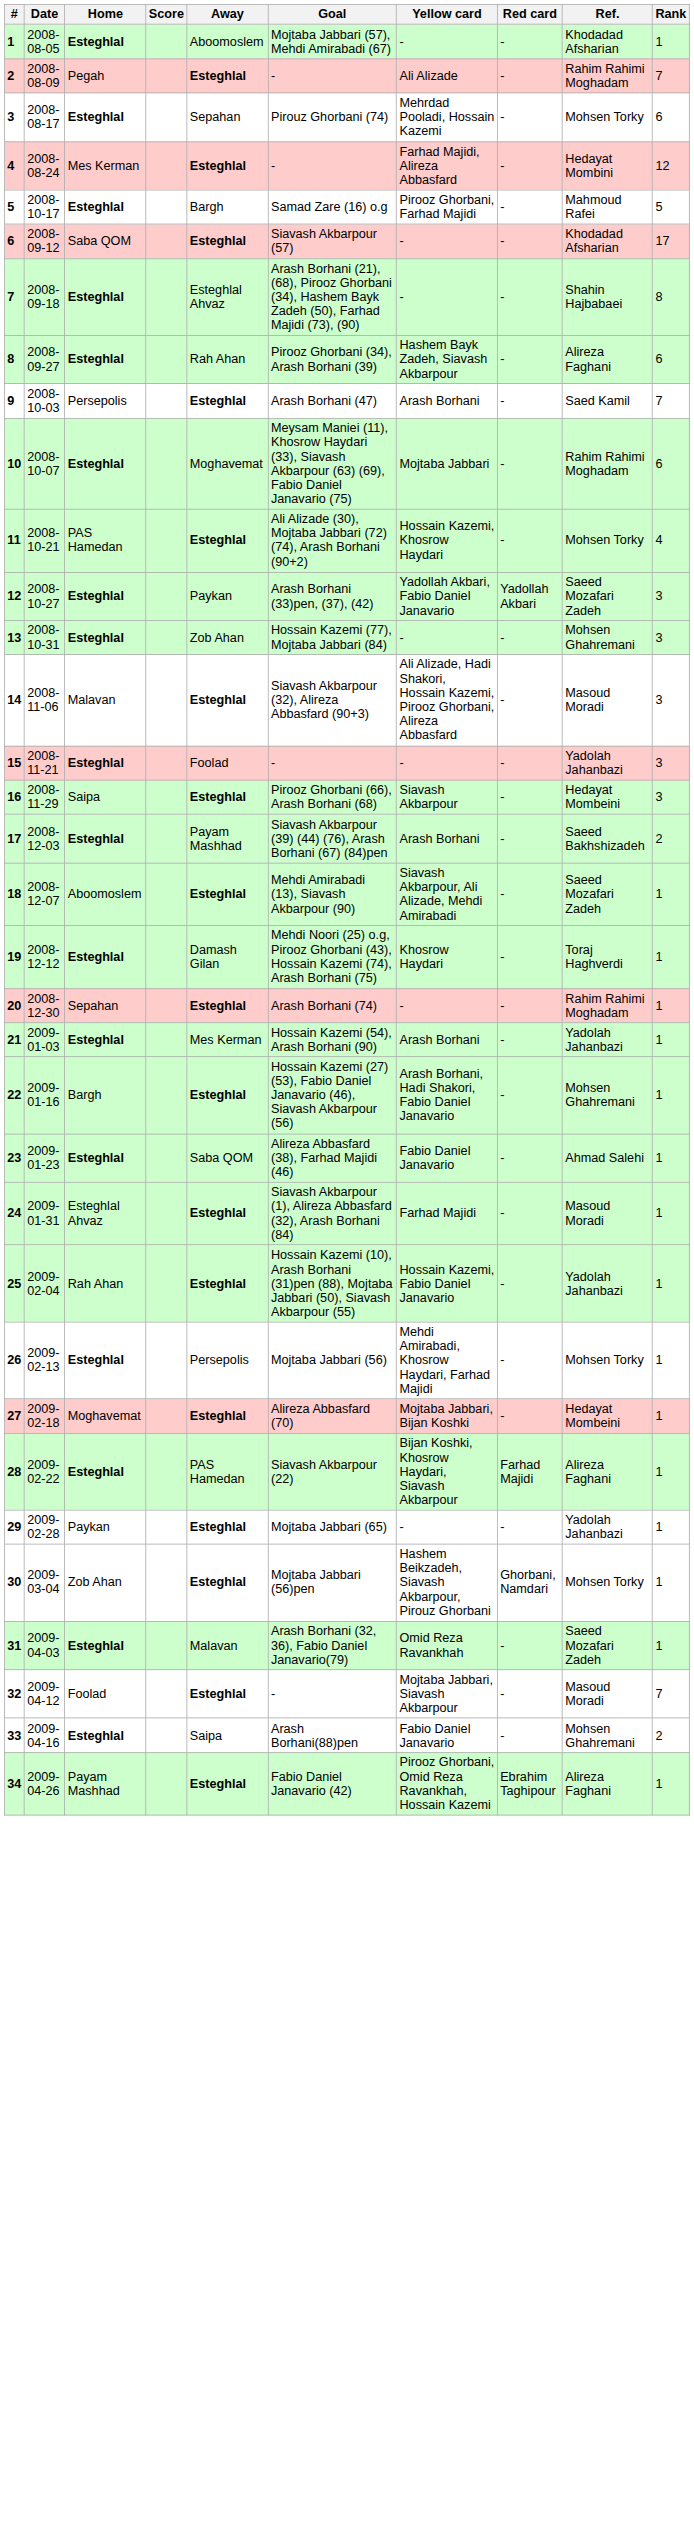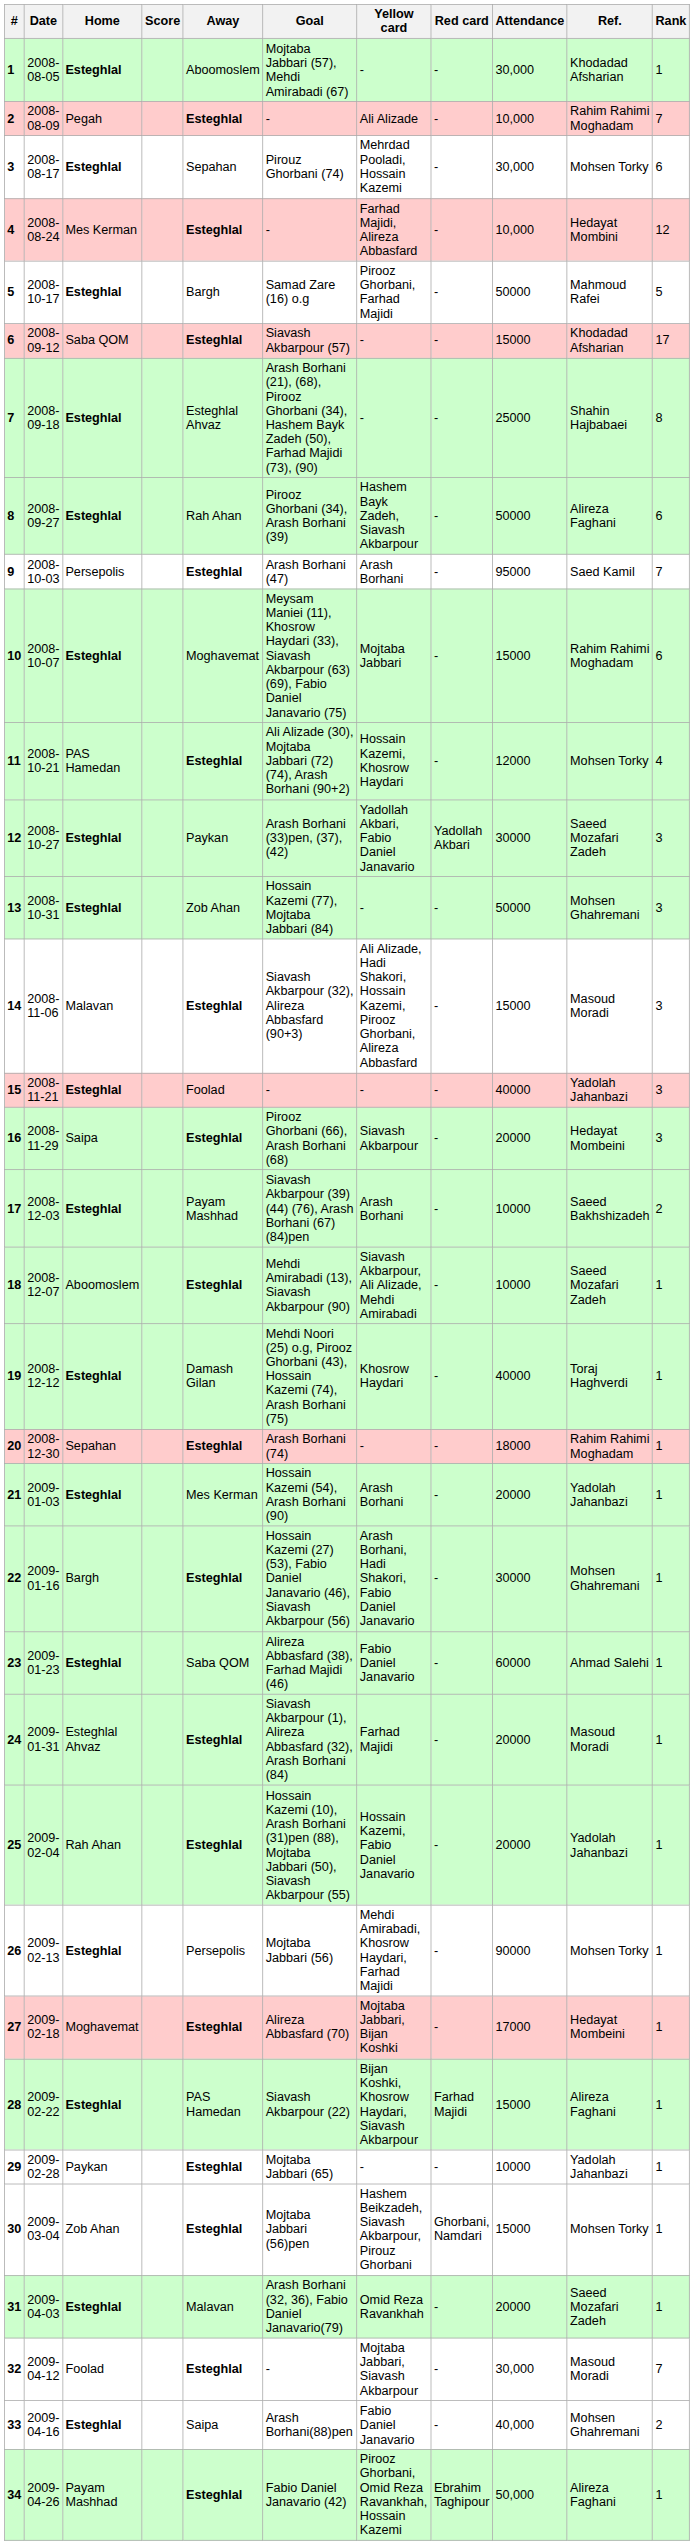 <table class="wikitable">
 <tr>
 <th>#</th>
 <th>Date</th>
 <th>Home</th>
 <th>Score</th>
 <th>Away</th>
 <th>Goal </th>
 <th>Yellow card </th>
 <th>Red card </th>
+<th>Attendance</th>
 <th>Ref.</th>
 <th>Rank</th>
 </tr>
 <tr style="background: #CCFFCC;">
 <td><strong>1</strong></td>
 <td>2008-08-05</td>
 <td><strong>Esteghlal</strong></td>
 <td></td>
 <td>Aboomoslem</td>
 <td>Mojtaba Jabbari (57), Mehdi Amirabadi (67)</td>
 <td>-</td>
 <td>-</td>
+<td>30,000</td>
 <td>Khodadad Afsharian</td>
 <td>1</td>
 </tr>
 <tr style="background: #ffcccc;">
 <td><strong>2</strong></td>
 <td>2008-08-09</td>
 <td>Pegah</td>
 <td></td>
 <td><strong>Esteghlal</strong></td>
 <td>-</td>
 <td>Ali Alizade</td>
 <td>-</td>
+<td>10,000</td>
 <td>Rahim Rahimi Moghadam</td>
 <td>7</td>
 </tr>
 <tr style="background: white;">
 <td><strong>3</strong></td>
 <td>2008-08-17</td>
 <td><strong>Esteghlal</strong></td>
 <td></td>
 <td>Sepahan</td>
 <td>Pirouz Ghorbani (74)</td>
 <td>Mehrdad Pooladi, Hossain Kazemi</td>
 <td>-</td>
+<td>30,000</td>
 <td>Mohsen Torky</td>
 <td>6</td>
 </tr>
 <tr style="background: #ffcccc;">
 <td><strong>4</strong></td>
 <td>2008-08-24</td>
 <td>Mes Kerman</td>
 <td></td>
 <td><strong>Esteghlal</strong></td>
 <td>-</td>
 <td>Farhad Majidi, Alireza Abbasfard</td>
 <td>-</td>
+<td>10,000</td>
 <td>Hedayat Mombini</td>
 <td>12</td>
 </tr>
 <tr style="background: white;">
 <td><strong>5</strong></td>
 <td>2008-10-17</td>
 <td><strong>Esteghlal</strong></td>
 <td></td>
 <td>Bargh</td>
 <td>Samad Zare (16) o.g</td>
 <td>Pirooz Ghorbani, Farhad Majidi</td>
 <td>-</td>
+<td>50000</td>
 <td>Mahmoud Rafei</td>
 <td>5</td>
 </tr>
 <tr style="background: #ffcccc;">
 <td><strong>6</strong></td>
 <td>2008-09-12</td>
 <td>Saba QOM</td>
 <td></td>
 <td><strong>Esteghlal</strong></td>
 <td>Siavash Akbarpour (57)</td>
 <td>-</td>
 <td>-</td>
+<td>15000</td>
 <td>Khodadad Afsharian</td>
 <td>17</td>
 </tr>
 <tr style="background: #CCFFCC;">
 <td><strong>7</strong></td>
 <td>2008-09-18</td>
 <td><strong>Esteghlal</strong></td>
 <td></td>
 <td>Esteghlal Ahvaz</td>
 <td>Arash Borhani (21), (68), Pirooz Ghorbani (34), Hashem Bayk Zadeh (50), Farhad Majidi (73), (90)</td>
 <td>-</td>
 <td>-</td>
+<td>25000</td>
 <td>Shahin Hajbabaei</td>
 <td>8</td>
 </tr>
 <tr style="background: #CCFFCC;">
 <td><strong>8</strong></td>
 <td>2008-09-27</td>
 <td><strong>Esteghlal</strong></td>
 <td></td>
 <td>Rah Ahan</td>
 <td>Pirooz Ghorbani (34), Arash Borhani (39)</td>
 <td>Hashem Bayk Zadeh, Siavash Akbarpour</td>
 <td>-</td>
+<td>50000</td>
 <td>Alireza Faghani</td>
 <td>6</td>
 </tr>
 <tr style="background: white;">
 <td><strong>9</strong></td>
 <td>2008-10-03</td>
 <td>Persepolis</td>
 <td></td>
 <td><strong>Esteghlal</strong></td>
 <td>Arash Borhani (47)</td>
 <td>Arash Borhani</td>
 <td>-</td>
+<td>95000</td>
 <td>Saed Kamil</td>
 <td>7</td>
 </tr>
 <tr style="background: #CCFFCC;">
 <td><strong>10</strong></td>
 <td>2008-10-07</td>
 <td><strong>Esteghlal</strong></td>
 <td></td>
 <td>Moghavemat</td>
 <td>Meysam Maniei (11), Khosrow Haydari (33), Siavash Akbarpour (63) (69), Fabio Daniel Janavario (75)</td>
 <td>Mojtaba Jabbari</td>
 <td>-</td>
+<td>15000</td>
 <td>Rahim Rahimi Moghadam</td>
 <td>6</td>
 </tr>
 <tr style="background: #CCFFCC;">
 <td><strong>11</strong></td>
 <td>2008-10-21</td>
 <td>PAS Hamedan</td>
 <td></td>
 <td><strong>Esteghlal</strong></td>
 <td>Ali Alizade (30), Mojtaba Jabbari (72) (74), Arash Borhani (90+2)</td>
 <td>Hossain Kazemi, Khosrow Haydari</td>
 <td>-</td>
+<td>12000</td>
 <td>Mohsen Torky</td>
 <td>4</td>
 </tr>
 <tr style="background: #CCFFCC;">
 <td><strong>12</strong></td>
 <td>2008-10-27</td>
 <td><strong>Esteghlal</strong></td>
 <td></td>
 <td>Paykan</td>
 <td>Arash Borhani (33)pen, (37), (42)</td>
 <td>Yadollah Akbari, Fabio Daniel Janavario</td>
 <td>Yadollah Akbari</td>
+<td>30000</td>
 <td>Saeed Mozafari Zadeh</td>
 <td>3</td>
 </tr>
 <tr style="background: #CCFFCC;">
 <td><strong>13</strong></td>
 <td>2008-10-31</td>
 <td><strong>Esteghlal</strong></td>
 <td></td>
 <td>Zob Ahan</td>
 <td>Hossain Kazemi (77), Mojtaba Jabbari (84)</td>
 <td>-</td>
 <td>-</td>
+<td>50000</td>
 <td>Mohsen Ghahremani</td>
 <td>3</td>
 </tr>
 <tr style="background: white;">
 <td><strong>14</strong></td>
 <td>2008-11-06</td>
 <td>Malavan</td>
 <td></td>
 <td><strong>Esteghlal</strong></td>
 <td>Siavash Akbarpour (32), Alireza Abbasfard (90+3)</td>
 <td>Ali Alizade, Hadi Shakori, Hossain Kazemi, Pirooz Ghorbani, Alireza Abbasfard</td>
 <td>-</td>
+<td>15000</td>
 <td>Masoud Moradi</td>
 <td>3</td>
 </tr>
 <tr style="background: #ffcccc;">
 <td><strong>15</strong></td>
 <td>2008-11-21</td>
 <td><strong>Esteghlal</strong></td>
 <td></td>
 <td>Foolad</td>
 <td>-</td>
 <td>-</td>
 <td>-</td>
+<td>40000</td>
 <td>Yadolah Jahanbazi</td>
 <td>3</td>
 </tr>
 <tr style="background: #CCFFCC;">
 <td><strong>16</strong></td>
 <td>2008-11-29</td>
 <td>Saipa</td>
 <td></td>
 <td><strong>Esteghlal</strong></td>
 <td>Pirooz Ghorbani (66), Arash Borhani (68)</td>
 <td>Siavash Akbarpour</td>
 <td>-</td>
+<td>20000</td>
 <td>Hedayat Mombeini</td>
 <td>3</td>
 </tr>
 <tr style="background: #CCFFCC;">
 <td><strong>17</strong></td>
 <td>2008-12-03</td>
 <td><strong>Esteghlal</strong></td>
 <td></td>
 <td>Payam Mashhad</td>
 <td>Siavash Akbarpour (39) (44) (76), Arash Borhani (67) (84)pen</td>
 <td>Arash Borhani</td>
 <td>-</td>
+<td>10000</td>
 <td>Saeed Bakhshizadeh</td>
 <td>2</td>
 </tr>
 <tr style="background: #CCFFCC;">
 <td><strong>18</strong></td>
 <td>2008-12-07</td>
 <td>Aboomoslem</td>
 <td></td>
 <td><strong>Esteghlal</strong></td>
 <td>Mehdi Amirabadi (13), Siavash Akbarpour (90)</td>
 <td>Siavash Akbarpour, Ali Alizade, Mehdi Amirabadi</td>
 <td>-</td>
+<td>10000</td>
 <td>Saeed Mozafari Zadeh</td>
 <td>1</td>
 </tr>
 <tr style="background: #CCFFCC;">
 <td><strong>19</strong></td>
 <td>2008-12-12</td>
 <td><strong>Esteghlal</strong></td>
 <td></td>
 <td>Damash Gilan</td>
 <td>Mehdi Noori (25) o.g, Pirooz Ghorbani (43), Hossain Kazemi (74), Arash Borhani (75)</td>
 <td>Khosrow Haydari</td>
 <td>-</td>
+<td>40000</td>
 <td>Toraj Haghverdi</td>
 <td>1</td>
 </tr>
 <tr style="background: #ffcccc;">
 <td><strong>20</strong></td>
 <td>2008-12-30</td>
 <td>Sepahan</td>
 <td></td>
 <td><strong>Esteghlal</strong></td>
 <td>Arash Borhani (74)</td>
 <td>-</td>
 <td>-</td>
+<td>18000</td>
 <td>Rahim Rahimi Moghadam</td>
 <td>1</td>
 </tr>
 <tr style="background: #CCFFCC;">
 <td><strong>21</strong></td>
 <td>2009-01-03</td>
 <td><strong>Esteghlal</strong></td>
 <td></td>
 <td>Mes Kerman</td>
 <td>Hossain Kazemi (54), Arash Borhani (90)</td>
 <td>Arash Borhani</td>
 <td>-</td>
+<td>20000</td>
 <td>Yadolah Jahanbazi</td>
 <td>1</td>
 </tr>
 <tr style="background: #CCFFCC;">
 <td><strong>22</strong></td>
 <td>2009-01-16</td>
 <td>Bargh</td>
 <td></td>
 <td><strong>Esteghlal</strong></td>
 <td>Hossain Kazemi (27) (53), Fabio Daniel Janavario (46), Siavash Akbarpour (56)</td>
 <td>Arash Borhani, Hadi Shakori, Fabio Daniel Janavario</td>
 <td>-</td>
+<td>30000</td>
 <td>Mohsen Ghahremani</td>
 <td>1</td>
 </tr>
 <tr style="background: #CCFFCC;">
 <td><strong>23</strong></td>
 <td>2009-01-23</td>
 <td><strong>Esteghlal</strong></td>
 <td></td>
 <td>Saba QOM</td>
 <td>Alireza Abbasfard (38), Farhad Majidi (46)</td>
 <td>Fabio Daniel Janavario</td>
 <td>-</td>
+<td>60000</td>
 <td>Ahmad Salehi</td>
 <td>1</td>
 </tr>
 <tr style="background: #CCFFCC;">
 <td><strong>24</strong></td>
 <td>2009-01-31</td>
 <td>Esteghlal Ahvaz</td>
 <td></td>
 <td><strong>Esteghlal</strong></td>
 <td>Siavash Akbarpour (1), Alireza Abbasfard (32), Arash Borhani (84)</td>
 <td>Farhad Majidi</td>
 <td>-</td>
+<td>20000</td>
 <td>Masoud Moradi</td>
 <td>1</td>
 </tr>
 <tr style="background: #CCFFCC;">
 <td><strong>25</strong></td>
 <td>2009-02-04</td>
 <td>Rah Ahan</td>
 <td></td>
 <td><strong>Esteghlal</strong></td>
 <td>Hossain Kazemi (10), Arash Borhani (31)pen (88), Mojtaba Jabbari (50), Siavash Akbarpour (55)</td>
 <td>Hossain Kazemi, Fabio Daniel Janavario</td>
 <td>-</td>
+<td>20000</td>
 <td>Yadolah Jahanbazi</td>
 <td>1</td>
 </tr>
 <tr style="background: white;">
 <td><strong>26</strong></td>
 <td>2009-02-13</td>
 <td><strong>Esteghlal</strong></td>
 <td></td>
 <td>Persepolis</td>
 <td>Mojtaba Jabbari (56)</td>
 <td>Mehdi Amirabadi, Khosrow Haydari, Farhad Majidi</td>
 <td>-</td>
+<td>90000</td>
 <td>Mohsen Torky</td>
 <td>1</td>
 </tr>
 <tr style="background: #ffcccc;">
 <td><strong>27</strong></td>
 <td>2009-02-18</td>
 <td>Moghavemat</td>
 <td></td>
 <td><strong>Esteghlal</strong></td>
 <td>Alireza Abbasfard (70)</td>
 <td>Mojtaba Jabbari, Bijan Koshki</td>
 <td>-</td>
+<td>17000</td>
 <td>Hedayat Mombeini</td>
 <td>1</td>
 </tr>
 <tr style="background: #CCFFCC;">
 <td><strong>28</strong></td>
 <td>2009-02-22</td>
 <td><strong>Esteghlal</strong></td>
 <td></td>
 <td>PAS Hamedan</td>
 <td>Siavash Akbarpour (22)</td>
 <td>Bijan Koshki, Khosrow Haydari, Siavash Akbarpour</td>
 <td>Farhad Majidi</td>
+<td>15000</td>
 <td>Alireza Faghani</td>
 <td>1</td>
 </tr>
 <tr style="background: white;">
 <td><strong>29</strong></td>
 <td>2009-02-28</td>
 <td>Paykan</td>
 <td></td>
 <td><strong>Esteghlal</strong></td>
 <td>Mojtaba Jabbari (65)</td>
 <td>-</td>
 <td>-</td>
+<td>10000</td>
 <td>Yadolah Jahanbazi</td>
 <td>1</td>
 </tr>
 <tr style="background: white;">
 <td><strong>30</strong></td>
 <td>2009-03-04</td>
 <td>Zob Ahan</td>
 <td></td>
 <td><strong>Esteghlal</strong></td>
 <td>Mojtaba Jabbari (56)pen</td>
 <td>Hashem Beikzadeh, Siavash Akbarpour, Pirouz Ghorbani</td>
 <td>Ghorbani, Namdari</td>
+<td>15000</td>
 <td>Mohsen Torky</td>
 <td>1</td>
 </tr>
 <tr style="background: #CCFFCC;">
 <td><strong>31</strong></td>
 <td>2009-04-03</td>
 <td><strong>Esteghlal</strong></td>
 <td></td>
 <td>Malavan</td>
 <td>Arash Borhani (32, 36), Fabio Daniel Janavario(79)</td>
 <td>Omid Reza Ravankhah</td>
 <td>-</td>
+<td>20000</td>
 <td>Saeed Mozafari Zadeh</td>
 <td>1</td>
 </tr>
 <tr style="background: white;">
 <td><strong>32</strong></td>
 <td>2009-04-12</td>
 <td>Foolad</td>
 <td></td>
 <td><strong>Esteghlal</strong></td>
 <td>-</td>
 <td>Mojtaba Jabbari, Siavash Akbarpour</td>
 <td>-</td>
+<td>30,000</td>
 <td>Masoud Moradi</td>
 <td>7</td>
 </tr>
 <tr style="background: white;">
 <td><strong>33</strong></td>
 <td>2009-04-16</td>
 <td><strong>Esteghlal</strong></td>
 <td></td>
 <td>Saipa</td>
 <td>Arash Borhani(88)pen</td>
 <td>Fabio Daniel Janavario</td>
 <td>-</td>
+<td>40,000</td>
 <td>Mohsen Ghahremani</td>
 <td>2</td>
 </tr>
 <tr style="background: #CCFFCC;">
 <td><strong>34</strong></td>
 <td>2009-04-26</td>
 <td>Payam Mashhad</td>
 <td></td>
 <td><strong>Esteghlal</strong></td>
 <td>Fabio Daniel Janavario (42)</td>
 <td>Pirooz Ghorbani, Omid Reza Ravankhah, Hossain Kazemi</td>
 <td>Ebrahim Taghipour</td>
+<td>50,000</td>
 <td>Alireza Faghani</td>
 <td>1</td>
 </tr>
 </table>
